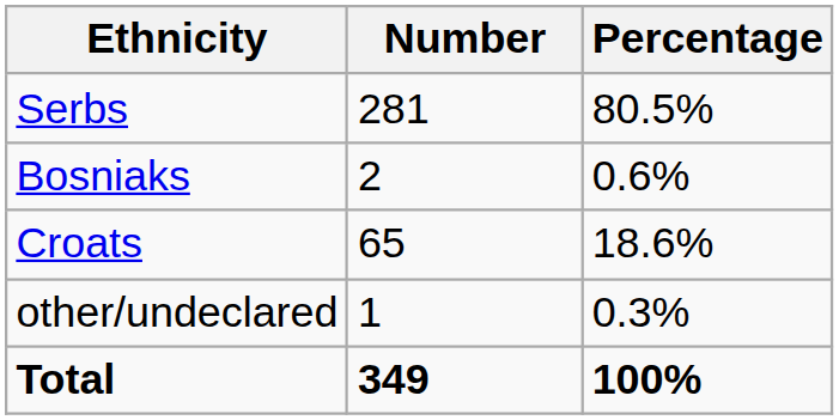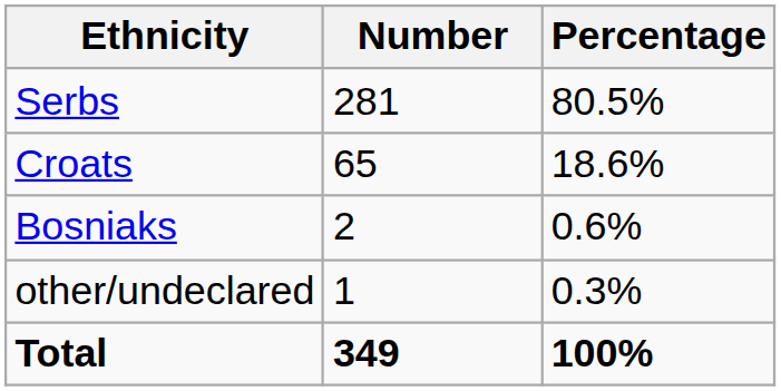 <table class="wikitable">
 <tr>
 <th width="100px">Ethnicity</th>
 <th width="80px">Number</th>
 <th width="80px">Percentage</th>
 </tr>
 <tr>
 <td><a href='#'>Serbs</a></td>
 <td>281</td>
 <td>80.5%</td>
 </tr>
 <tr>
+<td><a href='#'>Croats</a></td>
+<td>65</td>
+<td>18.6%</td>
+</tr>
+<tr>
 <td><a href='#'>Bosniaks</a></td>
 <td>2</td>
 <td>0.6%</td>
-</tr>
-<tr>
-<td><a href='#'>Croats</a></td>
-<td>65</td>
-<td>18.6%</td>
 </tr>
 <tr>
 <td>other/undeclared</td>
 <td>1</td>
 <td>0.3%</td>
 </tr>
 <tr>
 <td><strong>Total</strong></td>
 <td><strong>349</strong></td>
 <td><strong>100%</strong></td>
 </tr>
 </table>
